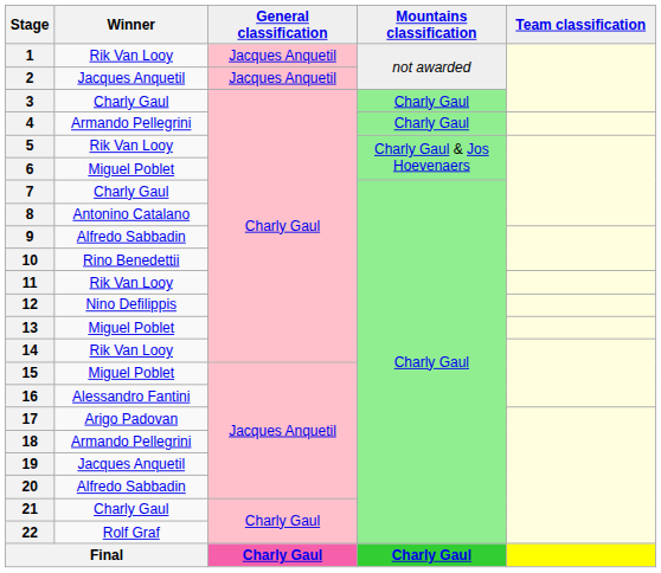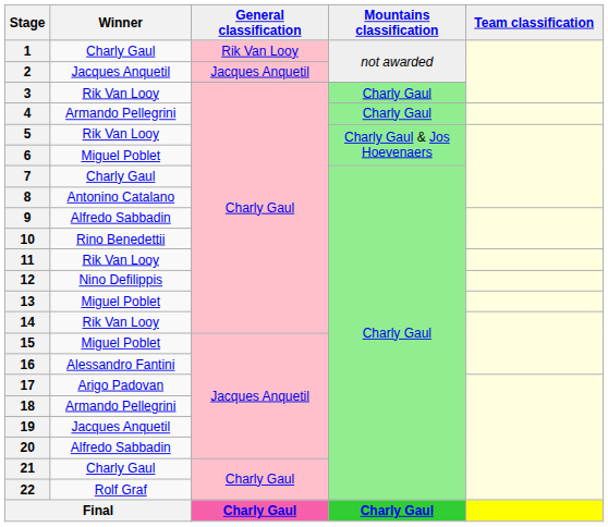 <table class="wikitable" style="text-align: center; font-size:smaller;">
 <tr style="background:#efefef;">
 <th style="width:1%;">Stage</th>
 <th style="width:15%;">Winner</th>
 <th style="background:#efefef; width:14%;"><a href='#'>General classification</a><br></th>
 <th style="background:#efefef; width:14%;"><a href='#'>Mountains classification</a></th>
 <th style="background:#efefef; width:14%;"><a href='#'>Team classification</a></th>
 </tr>
 <tr>
 <th>1</th>
-<td><a href='#'>Rik Van Looy</a></td>
-<td style="background:pink;" rowspan="1"><a href='#'>Jacques Anquetil</a></td>
+<td><a href='#'>Charly Gaul</a></td>
+<td style="background:pink;" rowspan="1"><a href='#'>Rik Van Looy</a></td>
 <td style="background:#EFEFEF;" rowspan="2"><em>not awarded</em></td>
 <td style="background:lightyellow;" rowspan="3"></td>
 </tr>
 <tr>
 <th>2</th>
 <td><a href='#'>Jacques Anquetil</a></td>
 <td style="background:pink;" rowspan="1"><a href='#'>Jacques Anquetil</a></td>
 </tr>
 <tr>
 <th>3</th>
-<td><a href='#'>Charly Gaul</a></td>
+<td><a href='#'>Rik Van Looy</a></td>
 <td style="background:pink;" rowspan="12"><a href='#'>Charly Gaul</a></td>
 <td style="background:lightgreen;" rowspan="1"><a href='#'>Charly Gaul</a></td>
 </tr>
 <tr>
 <th>4</th>
 <td><a href='#'>Armando Pellegrini</a></td>
 <td style="background:lightgreen;" rowspan="1"><a href='#'>Charly Gaul</a></td>
 <td style="background:lightyellow;" rowspan="1"></td>
 </tr>
 <tr>
 <th>5</th>
 <td><a href='#'>Rik Van Looy</a></td>
 <td style="background:lightgreen;" rowspan="2"><a href='#'>Charly Gaul</a> & <a href='#'>Jos Hoevenaers</a></td>
 <td style="background:lightyellow;" rowspan="4"></td>
 </tr>
 <tr>
 <th>6</th>
 <td><a href='#'>Miguel Poblet</a></td>
 </tr>
 <tr>
 <th>7</th>
 <td><a href='#'>Charly Gaul</a></td>
 <td style="background:lightgreen;" rowspan="16"><a href='#'>Charly Gaul</a></td>
 </tr>
 <tr>
 <th>8</th>
 <td><a href='#'>Antonino Catalano</a></td>
 </tr>
 <tr>
 <th>9</th>
 <td><a href='#'>Alfredo Sabbadin</a></td>
 <td style="background:lightyellow;" rowspan="2"></td>
 </tr>
 <tr>
 <th>10</th>
 <td><a href='#'>Rino Benedettii</a></td>
 </tr>
 <tr>
 <th>11</th>
 <td><a href='#'>Rik Van Looy</a></td>
 <td style="background:lightyellow;" rowspan="1"></td>
 </tr>
 <tr>
 <th>12</th>
 <td><a href='#'>Nino Defilippis</a></td>
 <td style="background:lightyellow;" rowspan="1"></td>
 </tr>
 <tr>
 <th>13</th>
 <td><a href='#'>Miguel Poblet</a></td>
 <td style="background:lightyellow;" rowspan="1"></td>
 </tr>
 <tr>
 <th>14</th>
 <td><a href='#'>Rik Van Looy</a></td>
 <td style="background:lightyellow;" rowspan="3"></td>
 </tr>
 <tr>
 <th>15</th>
 <td><a href='#'>Miguel Poblet</a></td>
 <td style="background:pink;" rowspan="6"><a href='#'>Jacques Anquetil</a></td>
 </tr>
 <tr>
 <th>16</th>
 <td><a href='#'>Alessandro Fantini</a></td>
 </tr>
 <tr>
 <th>17</th>
 <td><a href='#'>Arigo Padovan</a></td>
 <td style="background:lightyellow;" rowspan="6"></td>
 </tr>
 <tr>
 <th>18</th>
 <td><a href='#'>Armando Pellegrini</a></td>
 </tr>
 <tr>
 <th>19</th>
 <td><a href='#'>Jacques Anquetil</a></td>
 </tr>
 <tr>
 <th>20</th>
 <td><a href='#'>Alfredo Sabbadin</a></td>
 </tr>
 <tr>
 <th>21</th>
 <td><a href='#'>Charly Gaul</a></td>
 <td style="background:pink;" rowspan="2"><a href='#'>Charly Gaul</a></td>
 </tr>
 <tr>
 <th>22</th>
 <td><a href='#'>Rolf Graf</a></td>
 </tr>
 <tr>
 <th colspan=2><strong>Final</strong></th>
 <th style="background:#F660AB;"><strong><a href='#'>Charly Gaul</a></strong></th>
 <th style="background:#32CD32;"><strong><a href='#'>Charly Gaul</a></strong></th>
 <th style="background:yellow;"><strong></strong></th>
 </tr>
 </table>
